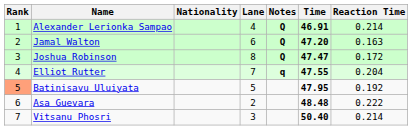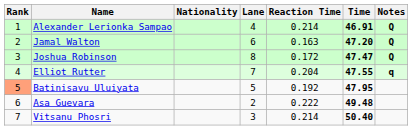 <table class="wikitable sortable" style="text-align:center">
 <tr>
 <th>Rank</th>
 <th>Name</th>
 <th>Nationality</th>
 <th>Lane</th>
+<th>Reaction Time</th>
+<th>Time</th>
 <th>Notes</th>
-<th>Time</th>
-<th>Reaction Time</th>
 </tr>
 <tr bgcolor=ccffcc>
 <td>1</td>
 <td align=left><a href='#'>Alexander Lerionka Sampao</a></td>
 <td align=left></td>
 <td>4</td>
+<td>0.214</td>
+<td><strong>46.91</strong></td>
 <td><strong>Q</strong></td>
-<td><strong>46.91</strong></td>
-<td>0.214</td>
 </tr>
 <tr bgcolor=ccffcc>
 <td>2</td>
 <td align=left><a href='#'>Jamal Walton</a></td>
 <td align=left></td>
 <td>6</td>
+<td>0.163</td>
+<td><strong>47.20</strong></td>
 <td><strong>Q</strong></td>
-<td><strong>47.20</strong></td>
-<td>0.163</td>
 </tr>
 <tr bgcolor=ccffcc>
 <td>3</td>
 <td align=left><a href='#'>Joshua Robinson</a></td>
 <td align=left></td>
 <td>8</td>
+<td>0.172</td>
+<td><strong>47.47</strong></td>
 <td><strong>Q</strong></td>
-<td><strong>47.47</strong></td>
-<td>0.172</td>
 </tr>
 <tr bgcolor=ddffdd>
 <td>4</td>
 <td align=left><a href='#'>Elliot Rutter</a></td>
 <td align=left></td>
 <td>7</td>
+<td>0.204</td>
+<td><strong>47.55</strong></td>
 <td><strong>q</strong></td>
-<td><strong>47.55</strong></td>
-<td>0.204</td>
 </tr>
 <tr>
 <td style="background: lightsalmon;">5</td>
 <td align=left><a href='#'>Batinisavu Uluiyata</a></td>
 <td align=left></td>
 <td>5</td>
+<td>0.192</td>
+<td><strong>47.95</strong></td>
 <td></td>
-<td><strong>47.95</strong></td>
-<td>0.192</td>
 </tr>
 <tr>
 <td>6</td>
 <td align=left><a href='#'>Asa Guevara</a></td>
 <td align=left></td>
 <td>2</td>
+<td>0.222</td>
+<td><strong>49.48</strong></td>
 <td></td>
-<td><strong>48.48</strong></td>
-<td>0.222</td>
 </tr>
 <tr>
 <td>7</td>
 <td align=left><a href='#'>Vitsanu Phosri</a></td>
 <td align=left></td>
 <td>3</td>
+<td>0.214</td>
+<td><strong>50.40</strong></td>
 <td></td>
-<td><strong>50.40</strong></td>
-<td>0.214</td>
 </tr>
 </table>
